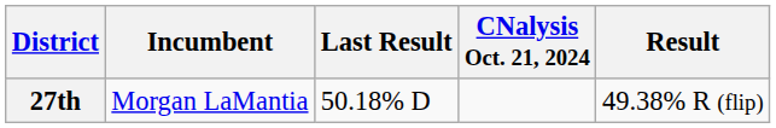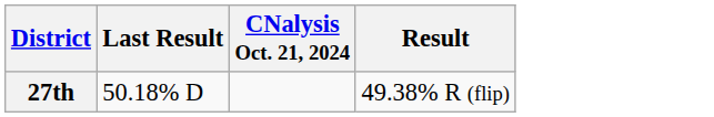 <table class="wikitable sortable">
 <tr>
 <th><a href='#'>District</a></th>
-<th>Incumbent</th>
 <th>Last Result</th>
 <th><a href='#'>CNalysis</a><br><small>Oct. 21, 2024</small></th>
 <th>Result</th>
 </tr>
 <tr>
 <th>27th</th>
-<td><a href='#'>Morgan LaMantia</a></td>
 <td>50.18% D</td>
 <td></td>
 <td>49.38% R <small>(flip)</small></td>
 </tr>
 </table>
